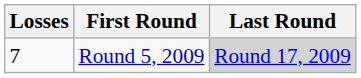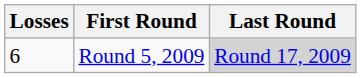 <table class="wikitable">
 <tr>
 <th>Losses</th>
 <th>First Round</th>
 <th>Last Round</th>
 </tr>
 <tr>
-<td>7</td>
+<td>6</td>
 <td><a href='#'>Round 5, 2009</a></td>
 <td style="background: lightgrey;"><a href='#'>Round 17, 2009</a></td>
 </tr>
 </table>
